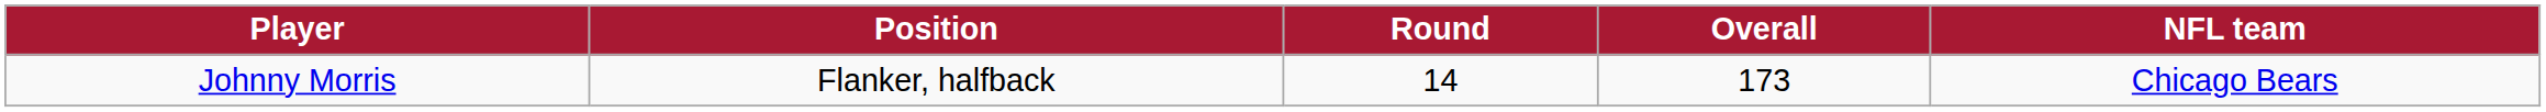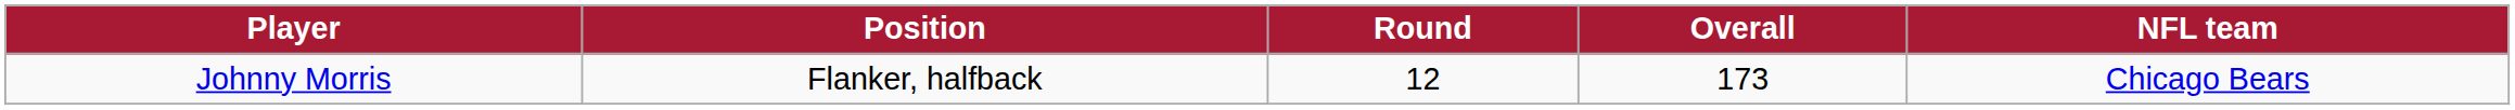 <table class="wikitable" width="65%">
 <tr align="center" style="background:#A81933;color:#FFFFFF;">
 <td><strong>Player</strong></td>
 <td><strong>Position</strong></td>
 <td><strong>Round</strong></td>
 <td><strong>Overall</strong></td>
 <td><strong>NFL team</strong></td>
 </tr>
 <tr align="center" bgcolor="">
 <td><a href='#'>Johnny Morris</a></td>
 <td>Flanker, halfback</td>
-<td>14</td>
+<td>12</td>
 <td>173</td>
 <td><a href='#'>Chicago Bears</a></td>
 </tr>
 </table>
